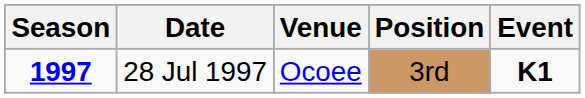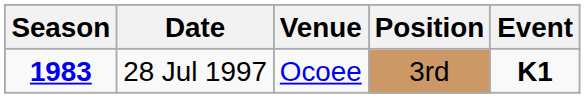 <table class="wikitable" style="text-align:center; font-size:95%;">
 <tr>
 <th>Season</th>
 <th>Date</th>
 <th>Venue</th>
 <th>Position</th>
 <th>Event</th>
 </tr>
 <tr>
-<td><strong><a href='#'>1997</a></strong></td>
+<td><strong><a href='#'>1983</a></strong></td>
 <td align=right>28 Jul 1997</td>
 <td align=left><a href='#'>Ocoee</a></td>
 <td bgcolor=cc9966>3rd</td>
 <td><strong>K1</strong></td>
 </tr>
 </table>
